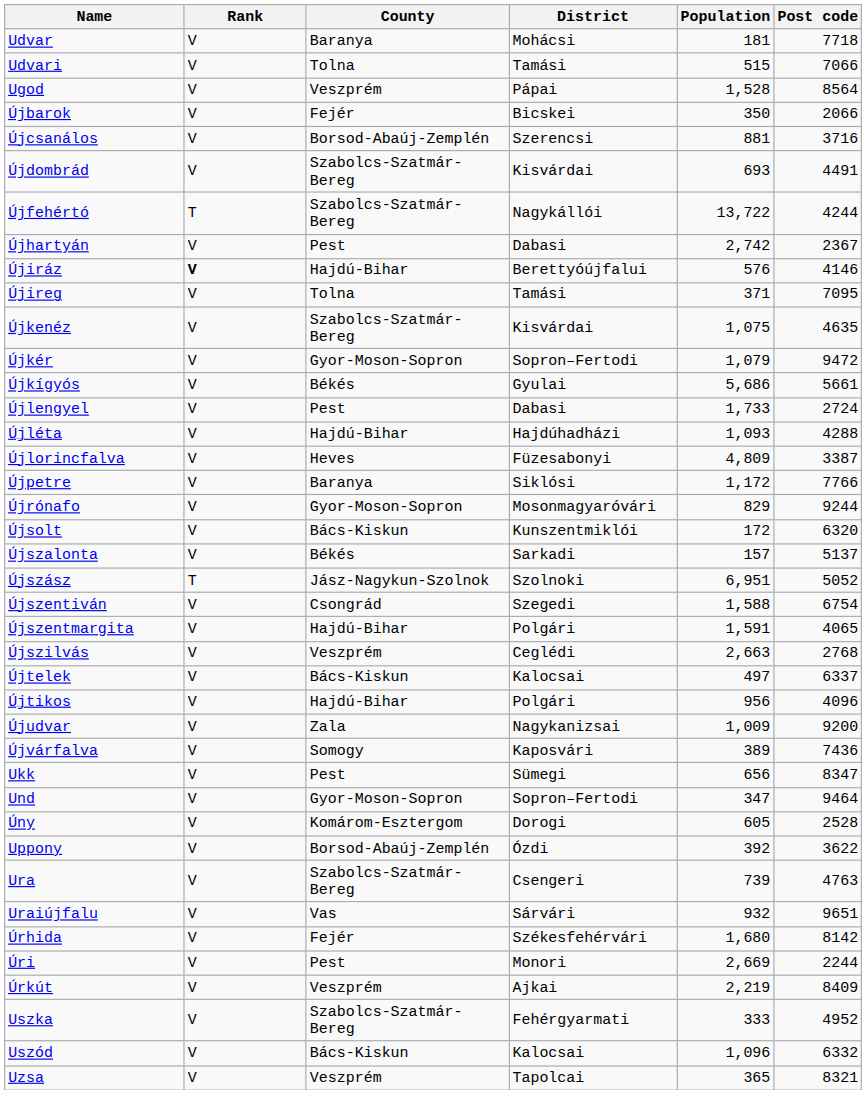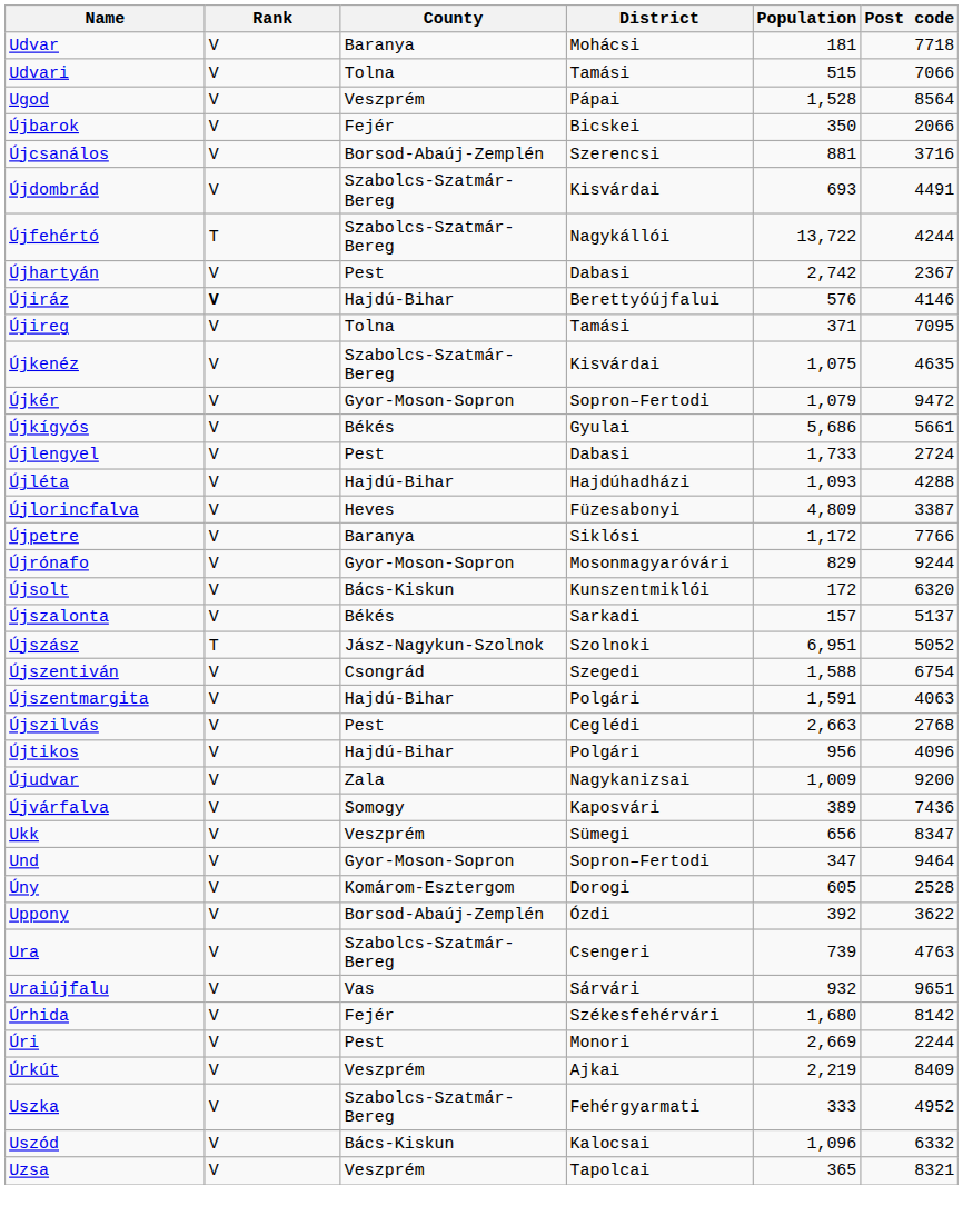 <table class=wikitable>
 <tr>
 <th width=150>Name</th>
 <th width=100>Rank</th>
 <th width=170>County</th>
 <th width=140>District</th>
 <th>Population</th>
 <th>Post code</th>
 </tr>
 <tr>
 <td><a href='#'>Udvar</a></td>
 <td>V</td>
 <td>Baranya</td>
 <td>Mohácsi</td>
 <td align=right>181</td>
 <td align=right>7718</td>
 </tr>
 <tr>
 <td><a href='#'>Udvari</a></td>
 <td>V</td>
 <td>Tolna</td>
 <td>Tamási</td>
 <td align=right>515</td>
 <td align=right>7066</td>
 </tr>
 <tr>
 <td><a href='#'>Ugod</a></td>
 <td>V</td>
 <td>Veszprém</td>
 <td>Pápai</td>
 <td align=right>1,528</td>
 <td align=right>8564</td>
 </tr>
 <tr>
 <td><a href='#'>Újbarok</a></td>
 <td>V</td>
 <td>Fejér</td>
 <td>Bicskei</td>
 <td align=right>350</td>
 <td align=right>2066</td>
 </tr>
 <tr>
 <td><a href='#'>Újcsanálos</a></td>
 <td>V</td>
 <td>Borsod-Abaúj-Zemplén</td>
 <td>Szerencsi</td>
 <td align=right>881</td>
 <td align=right>3716</td>
 </tr>
 <tr>
 <td><a href='#'>Újdombrád</a></td>
 <td>V</td>
 <td>Szabolcs-Szatmár-Bereg</td>
 <td>Kisvárdai</td>
 <td align=right>693</td>
 <td align=right>4491</td>
 </tr>
 <tr>
 <td><a href='#'>Újfehértó</a></td>
 <td>T</td>
 <td>Szabolcs-Szatmár-Bereg</td>
 <td>Nagykállói</td>
 <td align=right>13,722</td>
 <td align=right>4244</td>
 </tr>
 <tr>
 <td><a href='#'>Újhartyán</a></td>
 <td>V</td>
 <td>Pest</td>
 <td>Dabasi</td>
 <td align=right>2,742</td>
 <td align=right>2367</td>
 </tr>
 <tr>
 <td><a href='#'>Újiráz</a></td>
 <td><strong>V</strong></td>
 <td>Hajdú-Bihar</td>
 <td>Berettyóújfalui</td>
 <td align=right>576</td>
 <td align=right>4146</td>
 </tr>
 <tr>
 <td><a href='#'>Újireg</a></td>
 <td>V</td>
 <td>Tolna</td>
 <td>Tamási</td>
 <td align=right>371</td>
 <td align=right>7095</td>
 </tr>
 <tr>
 <td><a href='#'>Újkenéz</a></td>
 <td>V</td>
 <td>Szabolcs-Szatmár-Bereg</td>
 <td>Kisvárdai</td>
 <td align=right>1,075</td>
 <td align=right>4635</td>
 </tr>
 <tr>
 <td><a href='#'>Újkér</a></td>
 <td>V</td>
 <td>Gyor-Moson-Sopron</td>
 <td>Sopron–Fertodi</td>
 <td align=right>1,079</td>
 <td align=right>9472</td>
 </tr>
 <tr>
 <td><a href='#'>Újkígyós</a></td>
 <td>V</td>
 <td>Békés</td>
 <td>Gyulai</td>
 <td align=right>5,686</td>
 <td align=right>5661</td>
 </tr>
 <tr>
 <td><a href='#'>Újlengyel</a></td>
 <td>V</td>
 <td>Pest</td>
 <td>Dabasi</td>
 <td align=right>1,733</td>
 <td align=right>2724</td>
 </tr>
 <tr>
 <td><a href='#'>Újléta</a></td>
 <td>V</td>
 <td>Hajdú-Bihar</td>
 <td>Hajdúhadházi</td>
 <td align=right>1,093</td>
 <td align=right>4288</td>
 </tr>
 <tr>
 <td><a href='#'>Újlorincfalva</a></td>
 <td>V</td>
 <td>Heves</td>
 <td>Füzesabonyi</td>
 <td align=right>4,809</td>
 <td align=right>3387</td>
 </tr>
 <tr>
 <td><a href='#'>Újpetre</a></td>
 <td>V</td>
 <td>Baranya</td>
 <td>Siklósi</td>
 <td align=right>1,172</td>
 <td align=right>7766</td>
 </tr>
 <tr>
 <td><a href='#'>Újrónafo</a></td>
 <td>V</td>
 <td>Gyor-Moson-Sopron</td>
 <td>Mosonmagyaróvári</td>
 <td align=right>829</td>
 <td align=right>9244</td>
 </tr>
 <tr>
 <td><a href='#'>Újsolt</a></td>
 <td>V</td>
 <td>Bács-Kiskun</td>
 <td>Kunszentmiklói</td>
 <td align=right>172</td>
 <td align=right>6320</td>
 </tr>
 <tr>
 <td><a href='#'>Újszalonta</a></td>
 <td>V</td>
 <td>Békés</td>
 <td>Sarkadi</td>
 <td align=right>157</td>
 <td align=right>5137</td>
 </tr>
 <tr>
 <td><a href='#'>Újszász</a></td>
 <td>T</td>
 <td>Jász-Nagykun-Szolnok</td>
 <td>Szolnoki</td>
 <td align=right>6,951</td>
 <td align=right>5052</td>
 </tr>
 <tr>
 <td><a href='#'>Újszentiván</a></td>
 <td>V</td>
 <td>Csongrád</td>
 <td>Szegedi</td>
 <td align=right>1,588</td>
 <td align=right>6754</td>
 </tr>
 <tr>
 <td><a href='#'>Újszentmargita</a></td>
 <td>V</td>
 <td>Hajdú-Bihar</td>
 <td>Polgári</td>
 <td align=right>1,591</td>
-<td align=right>4065</td>
+<td align=right>4063</td>
 </tr>
 <tr>
 <td><a href='#'>Újszilvás</a></td>
 <td>V</td>
-<td>Veszprém</td>
+<td>Pest</td>
 <td>Ceglédi</td>
 <td align=right>2,663</td>
 <td align=right>2768</td>
-</tr>
-<tr>
-<td><a href='#'>Újtelek</a></td>
-<td>V</td>
-<td>Bács-Kiskun</td>
-<td>Kalocsai</td>
-<td align=right>497</td>
-<td align=right>6337</td>
 </tr>
 <tr>
 <td><a href='#'>Újtikos</a></td>
 <td>V</td>
 <td>Hajdú-Bihar</td>
 <td>Polgári</td>
 <td align=right>956</td>
 <td align=right>4096</td>
 </tr>
 <tr>
 <td><a href='#'>Újudvar</a></td>
 <td>V</td>
 <td>Zala</td>
 <td>Nagykanizsai</td>
 <td align=right>1,009</td>
 <td align=right>9200</td>
 </tr>
 <tr>
 <td><a href='#'>Újvárfalva</a></td>
 <td>V</td>
 <td>Somogy</td>
 <td>Kaposvári</td>
 <td align=right>389</td>
 <td align=right>7436</td>
 </tr>
 <tr>
 <td><a href='#'>Ukk</a></td>
 <td>V</td>
-<td>Pest</td>
+<td>Veszprém</td>
 <td>Sümegi</td>
 <td align=right>656</td>
 <td align=right>8347</td>
 </tr>
 <tr>
 <td><a href='#'>Und</a></td>
 <td>V</td>
 <td>Gyor-Moson-Sopron</td>
 <td>Sopron–Fertodi</td>
 <td align=right>347</td>
 <td align=right>9464</td>
 </tr>
 <tr>
 <td><a href='#'>Úny</a></td>
 <td>V</td>
 <td>Komárom-Esztergom</td>
 <td>Dorogi</td>
 <td align=right>605</td>
 <td align=right>2528</td>
 </tr>
 <tr>
 <td><a href='#'>Uppony</a></td>
 <td>V</td>
 <td>Borsod-Abaúj-Zemplén</td>
 <td>Ózdi</td>
 <td align=right>392</td>
 <td align=right>3622</td>
 </tr>
 <tr>
 <td><a href='#'>Ura</a></td>
 <td>V</td>
 <td>Szabolcs-Szatmár-Bereg</td>
 <td>Csengeri</td>
 <td align=right>739</td>
 <td align=right>4763</td>
 </tr>
 <tr>
 <td><a href='#'>Uraiújfalu</a></td>
 <td>V</td>
 <td>Vas</td>
 <td>Sárvári</td>
 <td align=right>932</td>
 <td align=right>9651</td>
 </tr>
 <tr>
 <td><a href='#'>Úrhida</a></td>
 <td>V</td>
 <td>Fejér</td>
 <td>Székesfehérvári</td>
 <td align=right>1,680</td>
 <td align=right>8142</td>
 </tr>
 <tr>
 <td><a href='#'>Úri</a></td>
 <td>V</td>
 <td>Pest</td>
 <td>Monori</td>
 <td align=right>2,669</td>
 <td align=right>2244</td>
 </tr>
 <tr>
 <td><a href='#'>Úrkút</a></td>
 <td>V</td>
 <td>Veszprém</td>
 <td>Ajkai</td>
 <td align=right>2,219</td>
 <td align=right>8409</td>
 </tr>
 <tr>
 <td><a href='#'>Uszka</a></td>
 <td>V</td>
 <td>Szabolcs-Szatmár-Bereg</td>
 <td>Fehérgyarmati</td>
 <td align=right>333</td>
 <td align=right>4952</td>
 </tr>
 <tr>
 <td><a href='#'>Uszód</a></td>
 <td>V</td>
 <td>Bács-Kiskun</td>
 <td>Kalocsai</td>
 <td align=right>1,096</td>
 <td align=right>6332</td>
 </tr>
 <tr>
 <td><a href='#'>Uzsa</a></td>
 <td>V</td>
 <td>Veszprém</td>
 <td>Tapolcai</td>
 <td align=right>365</td>
 <td align=right>8321</td>
 </tr>
 </table>
